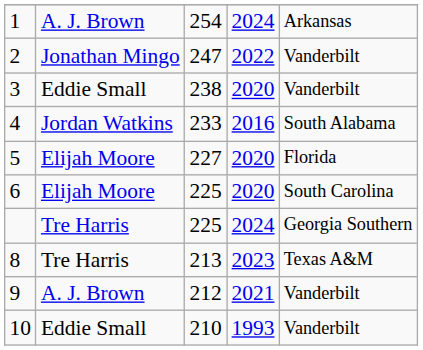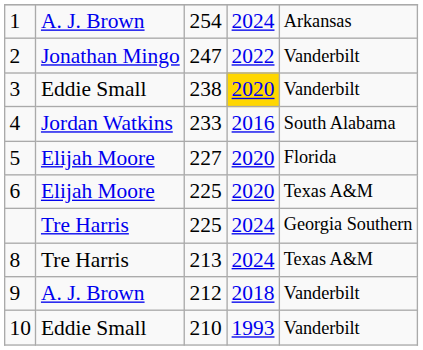 <table class="wikitable">
 <tr>
 </tr>
 <tr>
 <td>1</td>
 <td><a href='#'>A. J. Brown</a></td>
 <td>254</td>
 <td><a href='#'>2024</a></td>
 <td style="font-size:85%;">Arkansas</td>
 </tr>
 <tr>
 <td>2</td>
 <td><a href='#'>Jonathan Mingo</a></td>
 <td>247</td>
 <td><a href='#'>2022</a></td>
 <td style="font-size:85%;">Vanderbilt</td>
 </tr>
 <tr>
 <td>3</td>
 <td>Eddie Small</td>
 <td>238</td>
-<td><a href='#'>2020</a></td>
+<td style="background: gold;"><a href='#'>2020</a></td>
 <td style="font-size:85%;">Vanderbilt</td>
 </tr>
 <tr>
 <td>4</td>
 <td><a href='#'>Jordan Watkins</a></td>
 <td>233</td>
 <td><a href='#'>2016</a></td>
 <td style="font-size:85%;">South Alabama</td>
 </tr>
 <tr>
 <td>5</td>
 <td><a href='#'>Elijah Moore</a></td>
 <td>227</td>
 <td><a href='#'>2020</a></td>
 <td style="font-size:85%;">Florida</td>
 </tr>
 <tr>
 <td>6</td>
 <td><a href='#'>Elijah Moore</a></td>
 <td>225</td>
 <td><a href='#'>2020</a></td>
-<td style="font-size:85%;">South Carolina</td>
+<td style="font-size:85%;">Texas A&M</td>
 </tr>
 <tr>
 <td></td>
 <td><a href='#'>Tre Harris</a></td>
 <td>225</td>
 <td><a href='#'>2024</a></td>
 <td style="font-size:85%;">Georgia Southern</td>
 </tr>
 <tr>
 <td>8</td>
 <td>Tre Harris</td>
 <td>213</td>
-<td><a href='#'>2023</a></td>
+<td><a href='#'>2024</a></td>
 <td style="font-size:85%;">Texas A&M</td>
 </tr>
 <tr>
 <td>9</td>
 <td><a href='#'>A. J. Brown</a></td>
 <td>212</td>
-<td><a href='#'>2021</a></td>
+<td><a href='#'>2018</a></td>
 <td style="font-size:85%;">Vanderbilt</td>
 </tr>
 <tr>
 <td>10</td>
 <td>Eddie Small</td>
 <td>210</td>
 <td><a href='#'>1993</a></td>
 <td style="font-size:85%;">Vanderbilt</td>
 </tr>
 </table>
